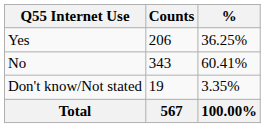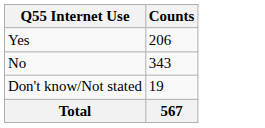 <table class="wikitable sortable">
 <tr>
 <th>Q55 Internet Use</th>
 <th>Counts</th>
-<th>%</th>
 </tr>
 <tr>
 <td>Yes</td>
 <td>206</td>
-<td>36.25%</td>
 </tr>
 <tr>
 <td>No</td>
 <td>343</td>
-<td>60.41%</td>
 </tr>
 <tr>
 <td>Don't know/Not stated</td>
 <td>19</td>
-<td>3.35%</td>
 </tr>
 <tr>
 <th>Total</th>
 <th>567</th>
-<th>100.00%</th>
 </tr>
 </table>
